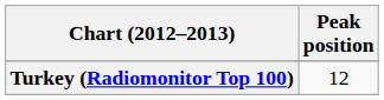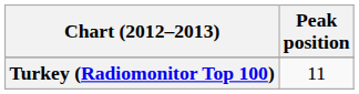 <table class="wikitable sortable plainrowheaders" style="text-align:center;">
 <tr>
 <th scope="col">Chart (2012–2013)</th>
 <th scope="col">Peak<br>position</th>
 </tr>
 <tr>
 </tr>
 <tr>
 </tr>
 <tr>
 </tr>
 <tr>
 </tr>
 <tr>
 <th scope="row">Turkey (<a href='#'>Radiomonitor Top 100</a>)</th>
-<td>12</td>
+<td>11</td>
 </tr>
 <tr>
 </tr>
 </table>
